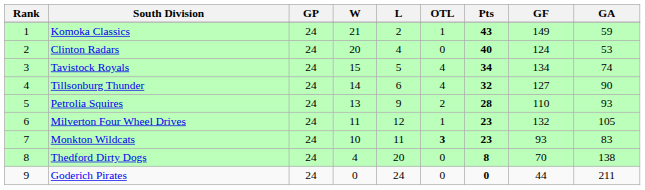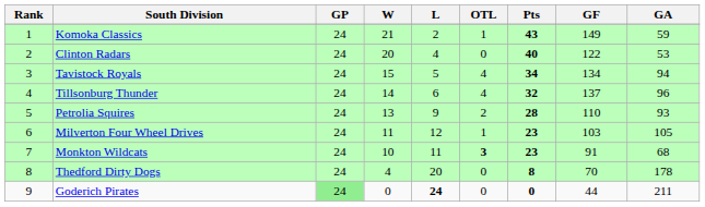 <table class="wikitable" style="text-align:center" width:50em">
 <tr>
 <th bgcolor="#DDDDFF" width="5%">Rank</th>
 <th bgcolor="#DDDDFF" width="27.5%">South Division</th>
 <th bgcolor="#DDDDFF" width="5%">GP</th>
 <th bgcolor="#DDDDFF" width="5%">W</th>
 <th bgcolor="#DDDDFF" width="5%">L</th>
 <th bgcolor="#DDDDFF" width="5%">OTL</th>
 <th bgcolor="#DDDDFF" width="5%">Pts</th>
 <th bgcolor="#DDDDFF" width="7.5%">GF</th>
 <th bgcolor="#DDDDFF" width="7.5%">GA</th>
 </tr>
 <tr>
 </tr>
 <tr bgcolor="#bbffbb">
 <td>1</td>
 <td align=left><a href='#'>Komoka Classics</a></td>
 <td>24</td>
 <td>21</td>
 <td>2</td>
 <td>1</td>
 <td><strong>43</strong></td>
 <td>149</td>
 <td>59</td>
 </tr>
 <tr bgcolor="#bbffbb">
 <td>2</td>
 <td align=left><a href='#'>Clinton Radars</a></td>
 <td>24</td>
 <td>20</td>
 <td>4</td>
 <td>0</td>
 <td><strong>40</strong></td>
-<td>124</td>
+<td>122</td>
 <td>53</td>
 </tr>
 <tr bgcolor="#bbffbb">
 <td>3</td>
 <td align=left><a href='#'>Tavistock Royals</a></td>
 <td>24</td>
 <td>15</td>
 <td>5</td>
 <td>4</td>
 <td><strong>34</strong></td>
 <td>134</td>
-<td>74</td>
+<td>94</td>
 </tr>
 <tr bgcolor="#bbffbb">
 <td>4</td>
 <td align=left><a href='#'>Tillsonburg Thunder</a></td>
 <td>24</td>
 <td>14</td>
 <td>6</td>
 <td>4</td>
 <td><strong>32</strong></td>
-<td>127</td>
-<td>90</td>
+<td>137</td>
+<td>96</td>
 </tr>
 <tr bgcolor="#bbffbb">
 <td>5</td>
 <td align=left><a href='#'>Petrolia Squires</a></td>
 <td>24</td>
 <td>13</td>
 <td>9</td>
 <td>2</td>
 <td><strong>28</strong></td>
 <td>110</td>
 <td>93</td>
 </tr>
 <tr bgcolor="#bbffbb">
 <td>6</td>
 <td align=left><a href='#'>Milverton Four Wheel Drives</a></td>
 <td>24</td>
 <td>11</td>
 <td>12</td>
 <td>1</td>
 <td><strong>23</strong></td>
-<td>132</td>
+<td>103</td>
 <td>105</td>
 </tr>
 <tr bgcolor="#bbffbb">
 <td>7</td>
 <td align=left><a href='#'>Monkton Wildcats</a></td>
 <td>24</td>
 <td>10</td>
 <td>11</td>
 <td><strong>3</strong></td>
 <td><strong>23</strong></td>
-<td>93</td>
-<td>83</td>
+<td>91</td>
+<td>68</td>
 </tr>
 <tr bgcolor="#bbffbb">
 <td>8</td>
 <td align=left><a href='#'>Thedford Dirty Dogs</a></td>
 <td>24</td>
 <td>4</td>
 <td>20</td>
 <td>0</td>
 <td><strong>8</strong></td>
 <td>70</td>
-<td>138</td>
+<td>178</td>
 </tr>
 <tr>
 <td>9</td>
 <td align=left><a href='#'>Goderich Pirates</a></td>
-<td>24</td>
+<td style="background: lightgreen;">24</td>
 <td>0</td>
-<td>24</td>
+<td><strong>24</strong></td>
 <td>0</td>
 <td><strong>0</strong></td>
 <td>44</td>
 <td>211</td>
 </tr>
 </table>
